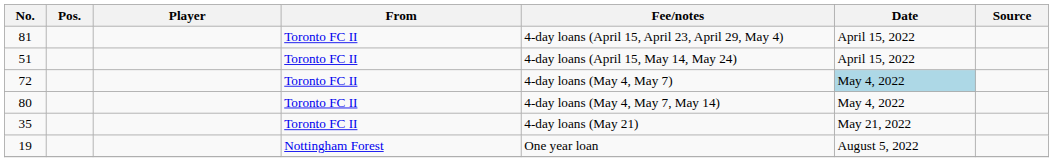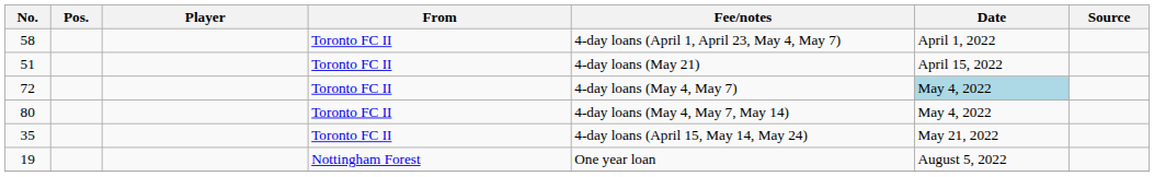 <table class="wikitable sortable" style=" text-align:center; font-size:95%; width:95%; text-align:left;">
 <tr>
 <th>No.</th>
 <th>Pos.</th>
 <th scope="col" style="width: 18%;">Player</th>
 <th scope="col" style="width: 23%;">From</th>
 <th scope="col" style="width: 30%;">Fee/notes</th>
 <th>Date</th>
 <th>Source</th>
 </tr>
 <tr>
-<td align=center>81</td>
+<td align=center>58</td>
 <td align=center></td>
 <td></td>
 <td> <a href='#'>Toronto FC II</a></td>
-<td>4-day loans (April 15, April 23, April 29, May 4)</td>
-<td>April 15, 2022</td>
+<td>4-day loans (April 1, April 23, May 4, May 7)</td>
+<td>April 1, 2022</td>
 <td></td>
 </tr>
 <tr>
 <td align=center>51</td>
 <td align=center></td>
 <td></td>
 <td> <a href='#'>Toronto FC II</a></td>
-<td>4-day loans (April 15, May 14, May 24)</td>
+<td>4-day loans (May 21)</td>
 <td>April 15, 2022</td>
 <td></td>
 </tr>
 <tr>
 <td align=center>72</td>
 <td align=center></td>
 <td></td>
 <td> <a href='#'>Toronto FC II</a></td>
 <td>4-day loans (May 4, May 7)</td>
 <td style="background: lightblue;">May 4, 2022</td>
 <td></td>
 </tr>
 <tr>
 <td align=center>80</td>
 <td align=center></td>
 <td></td>
 <td> <a href='#'>Toronto FC II</a></td>
 <td>4-day loans (May 4, May 7, May 14)</td>
 <td>May 4, 2022</td>
 <td></td>
 </tr>
 <tr>
 <td align=center>35</td>
 <td align=center></td>
 <td></td>
 <td> <a href='#'>Toronto FC II</a></td>
-<td>4-day loans (May 21)</td>
+<td>4-day loans (April 15, May 14, May 24)</td>
 <td>May 21, 2022</td>
 <td></td>
 </tr>
 <tr>
 <td align=center>19</td>
 <td align=center></td>
 <td></td>
 <td> <a href='#'>Nottingham Forest</a></td>
 <td>One year loan</td>
 <td>August 5, 2022</td>
 <td></td>
 </tr>
 <tr>
 </tr>
 </table>
